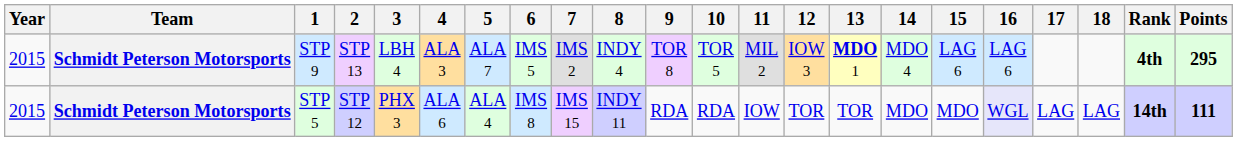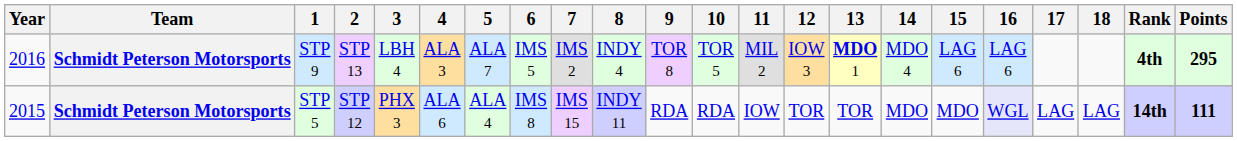 <table class="wikitable" style="text-align:center; font-size:85%">
 <tr>
 <th>Year</th>
 <th>Team</th>
 <th>1</th>
 <th>2</th>
 <th>3</th>
 <th>4</th>
 <th>5</th>
 <th>6</th>
 <th>7</th>
 <th>8</th>
 <th>9</th>
 <th>10</th>
 <th>11</th>
 <th>12</th>
 <th>13</th>
 <th>14</th>
 <th>15</th>
 <th>16</th>
 <th>17</th>
 <th>18</th>
 <th>Rank</th>
 <th>Points</th>
 </tr>
 <tr>
-<td><a href='#'>2015</a></td>
+<td><a href='#'>2016</a></td>
 <th nowrap><a href='#'>Schmidt Peterson Motorsports</a></th>
 <td style="background:#CFEAFF;"><a href='#'>STP</a><br><small>9</small></td>
 <td style="background:#EFCFFF;"><a href='#'>STP</a><br><small>13</small></td>
 <td style="background:#DFFFDF;"><a href='#'>LBH</a><br><small>4</small></td>
 <td style="background:#FFDF9F;"><a href='#'>ALA</a><br><small>3</small></td>
 <td style="background:#CFEAFF;"><a href='#'>ALA</a><br><small>7</small></td>
 <td style="background:#DFFFDF;"><a href='#'>IMS</a><br><small>5</small></td>
 <td style="background:#DFDFDF;"><a href='#'>IMS</a><br><small>2</small></td>
 <td style="background:#DFFFDF;"><a href='#'>INDY</a><br><small>4</small></td>
 <td style="background:#EFCFFF;"><a href='#'>TOR</a><br><small>8</small></td>
 <td style="background:#DFFFDF;"><a href='#'>TOR</a><br><small>5</small></td>
 <td style="background:#DFDFDF;"><a href='#'>MIL</a><br><small>2</small></td>
 <td style="background:#FFDF9F;"><a href='#'>IOW</a><br><small>3</small></td>
 <td style="background:#FFFFBF;"><strong><a href='#'>MDO</a></strong><br><small>1</small></td>
 <td style="background:#DFFFDF;"><a href='#'>MDO</a><br><small>4</small></td>
 <td style="background:#CFEAFF;"><a href='#'>LAG</a><br><small>6</small></td>
 <td style="background:#CFEAFF;"><a href='#'>LAG</a><br><small>6</small></td>
 <td></td>
 <td></td>
 <th style="background:#DFFFDF;">4th</th>
 <th style="background:#DFFFDF;">295</th>
 </tr>
 <tr>
 <td><a href='#'>2015</a></td>
 <th nowrap><a href='#'>Schmidt Peterson Motorsports</a></th>
 <td style="background:#DFFFDF;"><a href='#'>STP</a><br><small>5</small></td>
 <td style="background:#CFCFFF;"><a href='#'>STP</a><br><small>12</small></td>
 <td style="background:#FFDF9F;"><a href='#'>PHX</a><br><small>3</small></td>
 <td style="background:#CFEAFF;"><a href='#'>ALA</a><br><small>6</small></td>
 <td style="background:#DFFFDF;"><a href='#'>ALA</a><br><small>4</small></td>
 <td style="background:#CFEAFF;"><a href='#'>IMS</a><br><small>8</small></td>
 <td style="background:#EFCFFF;"><a href='#'>IMS</a><br><small>15</small></td>
 <td style="background:#CFCFFF;"><a href='#'>INDY</a><br><small>11</small></td>
 <td><a href='#'>RDA</a></td>
 <td><a href='#'>RDA</a></td>
 <td><a href='#'>IOW</a></td>
 <td><a href='#'>TOR</a></td>
 <td><a href='#'>TOR</a></td>
 <td><a href='#'>MDO</a></td>
 <td><a href='#'>MDO</a></td>
 <td style="background: lavender;"><a href='#'>WGL</a></td>
 <td><a href='#'>LAG</a></td>
 <td><a href='#'>LAG</a></td>
 <th style="background:#CFCFFF;">14th</th>
 <th style="background:#CFCFFF;">111</th>
 </tr>
 </table>
